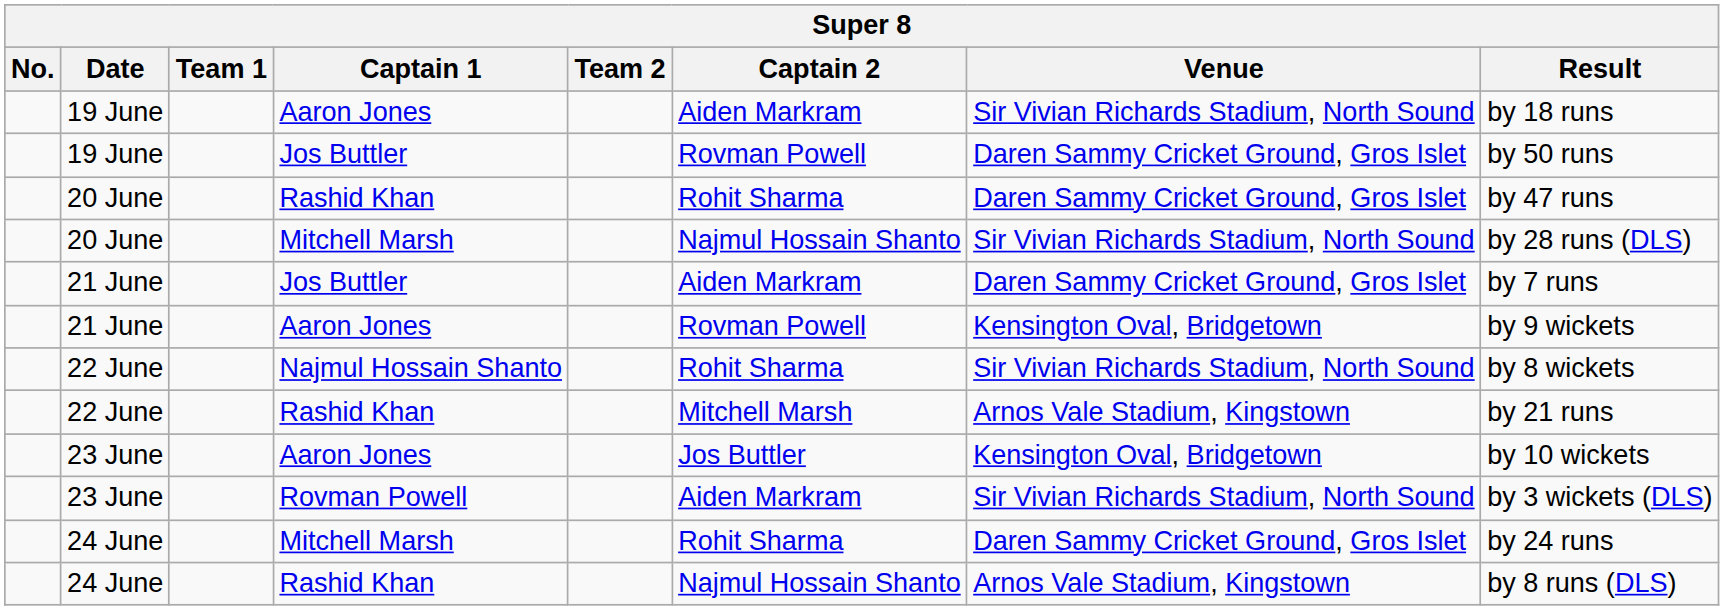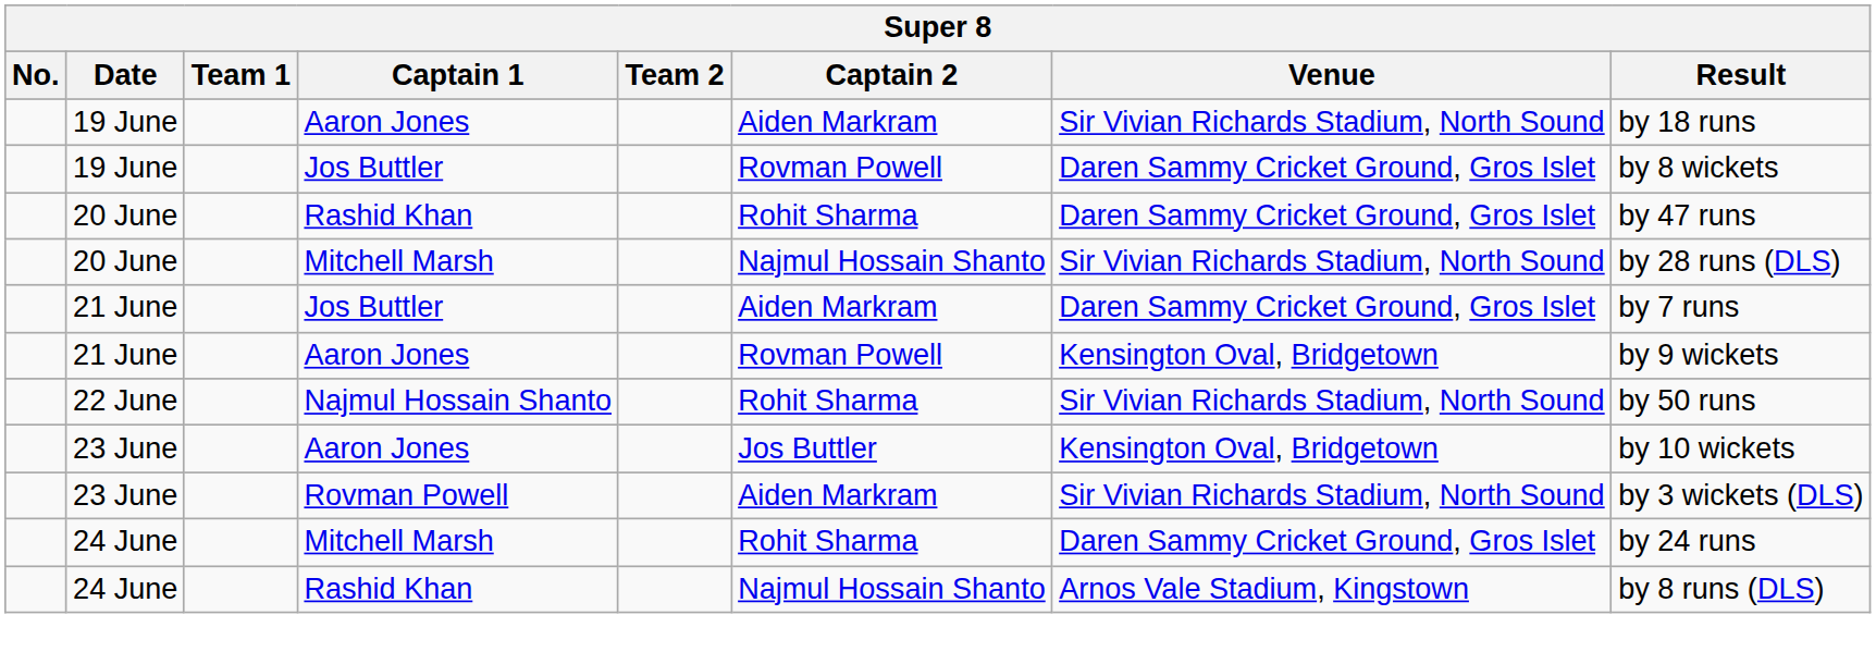 <table class="wikitable">
 <tr>
 <th colspan="8">Super 8</th>
 </tr>
 <tr>
 <th scope=col>No.</th>
 <th scope=col>Date</th>
 <th scope=col>Team 1</th>
 <th scope=col>Captain 1</th>
 <th scope=col>Team 2</th>
 <th scope=col>Captain 2</th>
 <th scope=col>Venue</th>
 <th scope=col>Result</th>
 </tr>
 <tr>
 <td></td>
 <td>19 June</td>
 <td></td>
 <td><a href='#'>Aaron Jones</a></td>
 <td></td>
 <td><a href='#'>Aiden Markram</a></td>
 <td><a href='#'>Sir Vivian Richards Stadium</a>, <a href='#'>North Sound</a></td>
 <td> by 18 runs</td>
 </tr>
 <tr>
 <td></td>
 <td>19 June</td>
 <td></td>
 <td><a href='#'>Jos Buttler</a></td>
 <td></td>
 <td><a href='#'>Rovman Powell</a></td>
 <td><a href='#'>Daren Sammy Cricket Ground</a>, <a href='#'>Gros Islet</a></td>
-<td> by 50 runs</td>
+<td> by 8 wickets</td>
 </tr>
 <tr>
 <td></td>
 <td>20 June</td>
 <td></td>
 <td><a href='#'>Rashid Khan</a></td>
 <td></td>
 <td><a href='#'>Rohit Sharma</a></td>
 <td><a href='#'>Daren Sammy Cricket Ground</a>, <a href='#'>Gros Islet</a></td>
 <td> by 47 runs</td>
 </tr>
 <tr>
 <td></td>
 <td>20 June</td>
 <td></td>
 <td><a href='#'>Mitchell Marsh</a></td>
 <td></td>
 <td><a href='#'>Najmul Hossain Shanto</a></td>
 <td><a href='#'>Sir Vivian Richards Stadium</a>, <a href='#'>North Sound</a></td>
 <td> by 28 runs (<a href='#'>DLS</a>)</td>
 </tr>
 <tr>
 <td></td>
 <td>21 June</td>
 <td></td>
 <td><a href='#'>Jos Buttler</a></td>
 <td></td>
 <td><a href='#'>Aiden Markram</a></td>
 <td><a href='#'>Daren Sammy Cricket Ground</a>, <a href='#'>Gros Islet</a></td>
 <td> by 7 runs</td>
 </tr>
 <tr>
 <td></td>
 <td>21 June</td>
 <td></td>
 <td><a href='#'>Aaron Jones</a></td>
 <td></td>
 <td><a href='#'>Rovman Powell</a></td>
 <td><a href='#'>Kensington Oval</a>, <a href='#'>Bridgetown</a></td>
 <td> by 9 wickets</td>
 </tr>
 <tr>
 <td></td>
 <td>22 June</td>
 <td></td>
 <td><a href='#'>Najmul Hossain Shanto</a></td>
 <td></td>
 <td><a href='#'>Rohit Sharma</a></td>
 <td><a href='#'>Sir Vivian Richards Stadium</a>, <a href='#'>North Sound</a></td>
-<td> by 8 wickets</td>
-</tr>
-<tr>
-<td></td>
-<td>22 June</td>
-<td></td>
-<td><a href='#'>Rashid Khan</a></td>
-<td></td>
-<td><a href='#'>Mitchell Marsh</a></td>
-<td><a href='#'>Arnos Vale Stadium</a>, <a href='#'>Kingstown</a></td>
-<td> by 21 runs</td>
+<td> by 50 runs</td>
 </tr>
 <tr>
 <td></td>
 <td>23 June</td>
 <td></td>
 <td><a href='#'>Aaron Jones</a></td>
 <td></td>
 <td><a href='#'>Jos Buttler</a></td>
 <td><a href='#'>Kensington Oval</a>, <a href='#'>Bridgetown</a></td>
 <td> by 10 wickets</td>
 </tr>
 <tr>
 <td></td>
 <td>23 June</td>
 <td></td>
 <td><a href='#'>Rovman Powell</a></td>
 <td></td>
 <td><a href='#'>Aiden Markram</a></td>
 <td><a href='#'>Sir Vivian Richards Stadium</a>, <a href='#'>North Sound</a></td>
 <td> by 3 wickets (<a href='#'>DLS</a>)</td>
 </tr>
 <tr>
 <td></td>
 <td>24 June</td>
 <td></td>
 <td><a href='#'>Mitchell Marsh</a></td>
 <td></td>
 <td><a href='#'>Rohit Sharma</a></td>
 <td><a href='#'>Daren Sammy Cricket Ground</a>, <a href='#'>Gros Islet</a></td>
 <td> by 24 runs</td>
 </tr>
 <tr>
 <td></td>
 <td>24 June</td>
 <td></td>
 <td><a href='#'>Rashid Khan</a></td>
 <td></td>
 <td><a href='#'>Najmul Hossain Shanto</a></td>
 <td><a href='#'>Arnos Vale Stadium</a>, <a href='#'>Kingstown</a></td>
 <td> by 8 runs (<a href='#'>DLS</a>)</td>
 </tr>
 </table>
